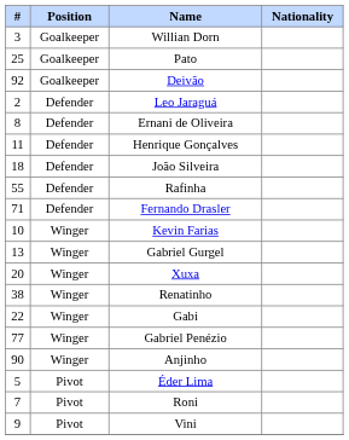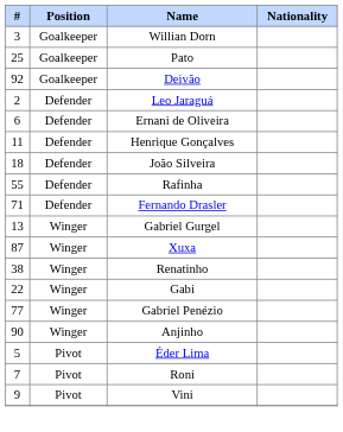 <table border=1 style="border-collapse:collapse; font-size:90%;" cellpadding=3 cellspacing=0 width=30%>
 <tr bgcolor=#C1D8FF>
 <th width=2%>#</th>
 <th width=5%>Position</th>
 <th width=25%>Name</th>
 <th width=5%>Nationality</th>
 </tr>
 <tr align=center>
 <td>3</td>
 <td>Goalkeeper</td>
 <td>Willian Dorn</td>
 <td></td>
 </tr>
 <tr align=center>
 <td>25</td>
 <td>Goalkeeper</td>
 <td>Pato</td>
 <td></td>
 </tr>
 <tr align=center>
 <td>92</td>
 <td>Goalkeeper</td>
 <td><a href='#'>Deivão</a></td>
 <td></td>
 </tr>
 <tr align=center>
 <td>2</td>
 <td>Defender</td>
 <td><a href='#'>Leo Jaraguá</a></td>
 <td></td>
 </tr>
 <tr align=center>
-<td>8</td>
+<td>6</td>
 <td>Defender</td>
 <td>Ernani de Oliveira</td>
 <td></td>
 </tr>
 <tr align=center>
 <td>11</td>
 <td>Defender</td>
 <td>Henrique Gonçalves</td>
 <td></td>
 </tr>
 <tr align=center>
 <td>18</td>
 <td>Defender</td>
 <td>João Silveira</td>
 <td></td>
 </tr>
 <tr align=center>
 <td>55</td>
 <td>Defender</td>
 <td>Rafinha</td>
 <td></td>
 </tr>
 <tr align=center>
 <td>71</td>
 <td>Defender</td>
 <td><a href='#'>Fernando Drasler</a></td>
 <td></td>
 </tr>
 <tr align=center>
-<td>10</td>
-<td>Winger</td>
-<td><a href='#'>Kevin Farias</a></td>
-<td></td>
-</tr>
-<tr align=center>
 <td>13</td>
 <td>Winger</td>
 <td>Gabriel Gurgel</td>
 <td></td>
 </tr>
 <tr align=center>
-<td>20</td>
+<td>87</td>
 <td>Winger</td>
 <td><a href='#'>Xuxa</a></td>
 <td></td>
 </tr>
 <tr align=center>
 <td>38</td>
 <td>Winger</td>
 <td>Renatinho</td>
 <td></td>
 </tr>
 <tr align=center>
 <td>22</td>
 <td>Winger</td>
 <td>Gabi</td>
 <td></td>
 </tr>
 <tr align=center>
 <td>77</td>
 <td>Winger</td>
 <td>Gabriel Penézio</td>
 <td></td>
 </tr>
 <tr align=center>
 <td>90</td>
 <td>Winger</td>
 <td>Anjinho</td>
 <td></td>
 </tr>
 <tr align=center>
 <td>5</td>
 <td>Pivot</td>
 <td><a href='#'>Éder Lima</a></td>
 <td></td>
 </tr>
 <tr align=center>
 <td>7</td>
 <td>Pivot</td>
 <td>Roni</td>
 <td></td>
 </tr>
 <tr align=center>
 <td>9</td>
 <td>Pivot</td>
 <td>Vini</td>
 <td></td>
 </tr>
 <tr align=center>
 </tr>
 </table>
